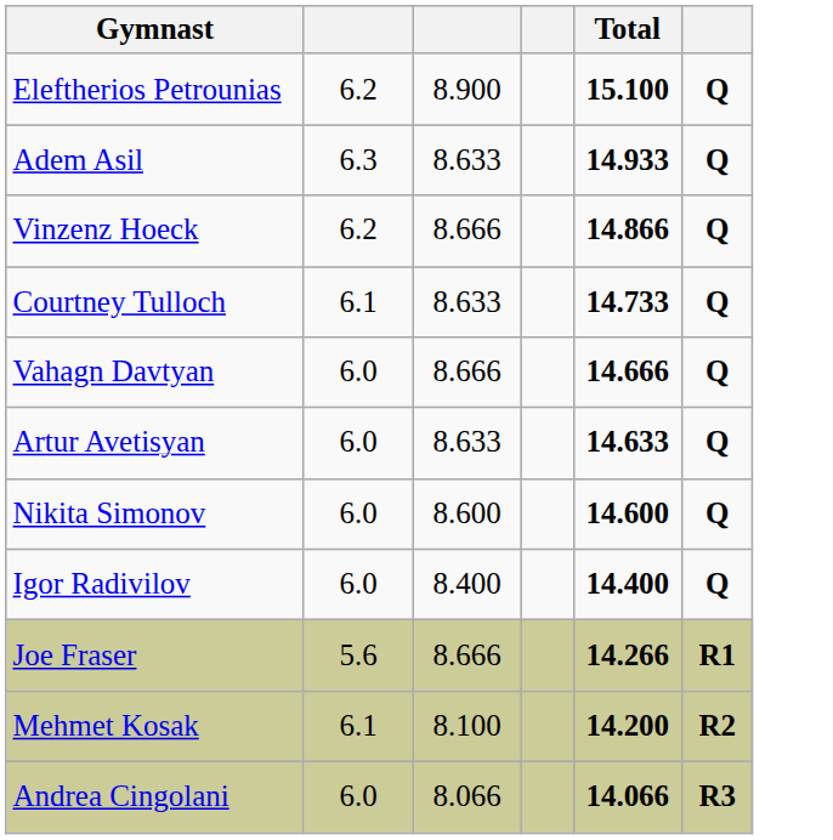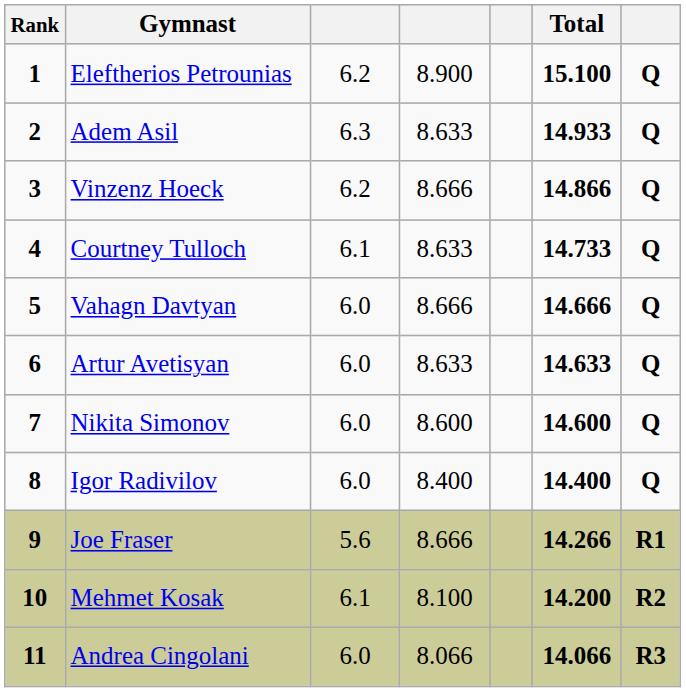 <table style="text-align:center;" class="wikitable sortable">
 <tr>
+<th scope="col" style="width:15px;"><small>Rank</small></th>
 <th scope="col" style="width:150px;">Gymnast</th>
 <th scope="col" style="width:50px;"><small></small></th>
 <th scope="col" style="width:50px;"><small></small></th>
 <th scope="col" style="width:20px;"><small></small></th>
 <th scope="col" style="width:50px;">Total</th>
 <th scope="col" style="width:30px;"><small></small></th>
 </tr>
 <tr>
+<td scope="row" style="text-align:center"><strong>1</strong></td>
 <td style="height:30px; text-align:left;"> <a href='#'>Eleftherios Petrounias</a></td>
 <td>6.2</td>
 <td>8.900</td>
 <td></td>
 <td><strong>15.100</strong></td>
 <td><strong>Q</strong></td>
 </tr>
 <tr>
+<td scope="row" style="text-align:center"><strong>2</strong></td>
 <td style="height:30px; text-align:left;"> <a href='#'>Adem Asil</a></td>
 <td>6.3</td>
 <td>8.633</td>
 <td></td>
 <td><strong>14.933</strong></td>
 <td><strong>Q</strong></td>
 </tr>
 <tr>
+<td scope="row" style="text-align:center"><strong>3</strong></td>
 <td style="height:30px; text-align:left;"> <a href='#'>Vinzenz Hoeck</a></td>
 <td>6.2</td>
 <td>8.666</td>
 <td></td>
 <td><strong>14.866</strong></td>
 <td><strong>Q</strong></td>
 </tr>
 <tr>
+<td scope="row" style="text-align:center"><strong>4</strong></td>
 <td style="height:30px; text-align:left;"> <a href='#'>Courtney Tulloch</a></td>
 <td>6.1</td>
 <td>8.633</td>
 <td></td>
 <td><strong>14.733</strong></td>
 <td><strong>Q</strong></td>
 </tr>
 <tr>
+<td scope="row" style="text-align:center"><strong>5</strong></td>
 <td style="height:30px; text-align:left;"> <a href='#'>Vahagn Davtyan</a></td>
 <td>6.0</td>
 <td>8.666</td>
 <td></td>
 <td><strong>14.666</strong></td>
 <td><strong>Q</strong></td>
 </tr>
 <tr>
+<td scope="row" style="text-align:center"><strong>6</strong></td>
 <td style="height:30px; text-align:left;"> <a href='#'>Artur Avetisyan</a></td>
 <td>6.0</td>
 <td>8.633</td>
 <td></td>
 <td><strong>14.633</strong></td>
 <td><strong>Q</strong></td>
 </tr>
 <tr>
+<td scope="row" style="text-align:center"><strong>7</strong></td>
 <td style="height:30px; text-align:left;"> <a href='#'>Nikita Simonov</a></td>
 <td>6.0</td>
 <td>8.600</td>
 <td></td>
 <td><strong>14.600</strong></td>
 <td><strong>Q</strong></td>
 </tr>
 <tr>
+<td scope="row" style="text-align:center"><strong>8</strong></td>
 <td style="height:30px; text-align:left;"> <a href='#'>Igor Radivilov</a></td>
 <td>6.0</td>
 <td>8.400</td>
 <td></td>
 <td><strong>14.400</strong></td>
 <td><strong>Q</strong></td>
 </tr>
 <tr style="background:#cccc99;">
+<td scope="row" style="text-align:center"><strong>9</strong></td>
 <td style="height:30px; text-align:left;"> <a href='#'>Joe Fraser</a></td>
 <td>5.6</td>
 <td>8.666</td>
 <td></td>
 <td><strong>14.266</strong></td>
 <td><strong>R1</strong></td>
 </tr>
 <tr style="background:#cccc99;">
+<td scope="row" style="text-align:center"><strong>10</strong></td>
 <td style="height:30px; text-align:left;"> <a href='#'>Mehmet Kosak</a></td>
 <td>6.1</td>
 <td>8.100</td>
 <td></td>
 <td><strong>14.200</strong></td>
 <td><strong>R2</strong></td>
 </tr>
 <tr style="background:#cccc99;">
+<td scope="row" style="text-align:center"><strong>11</strong></td>
 <td style="height:30px; text-align:left;"> <a href='#'>Andrea Cingolani</a></td>
 <td>6.0</td>
 <td>8.066</td>
 <td></td>
 <td><strong>14.066</strong></td>
 <td><strong>R3</strong></td>
 </tr>
 </table>
